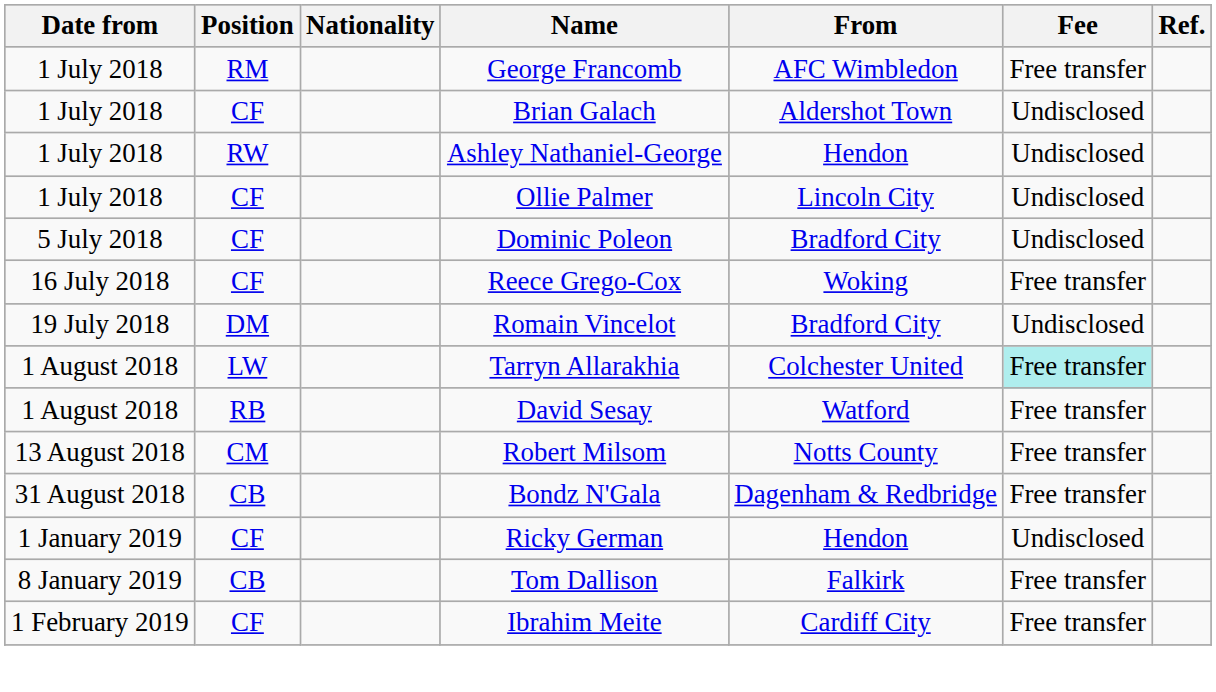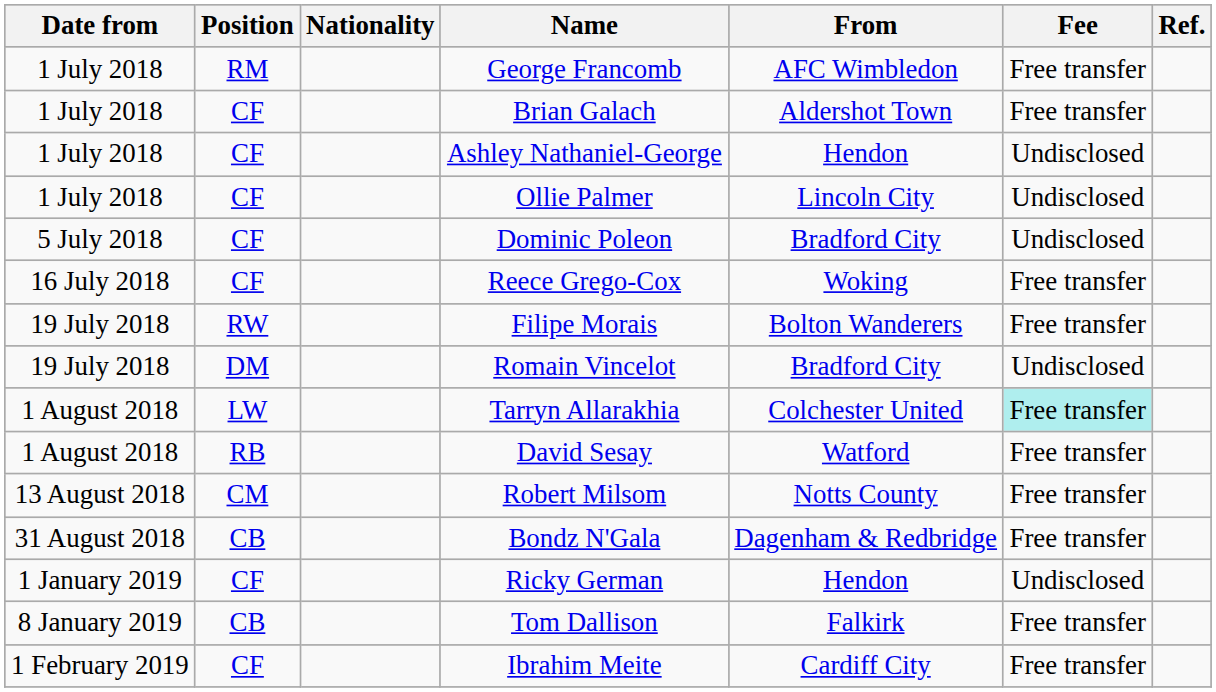 <table class="wikitable" style="text-align:center;">
 <tr>
 <th>Date from</th>
 <th>Position</th>
 <th>Nationality</th>
 <th>Name</th>
 <th>From</th>
 <th>Fee</th>
 <th>Ref.</th>
 </tr>
 <tr>
 <td>1 July 2018</td>
 <td><a href='#'>RM</a></td>
 <td></td>
 <td><a href='#'>George Francomb</a></td>
 <td><a href='#'>AFC Wimbledon</a></td>
 <td>Free transfer</td>
 <td></td>
 </tr>
 <tr>
 <td>1 July 2018</td>
 <td><a href='#'>CF</a></td>
 <td></td>
 <td><a href='#'>Brian Galach</a></td>
 <td><a href='#'>Aldershot Town</a></td>
-<td>Undisclosed</td>
+<td>Free transfer</td>
 <td></td>
 </tr>
 <tr>
 <td>1 July 2018</td>
-<td><a href='#'>RW</a></td>
+<td><a href='#'>CF</a></td>
 <td></td>
 <td><a href='#'>Ashley Nathaniel-George</a></td>
 <td><a href='#'>Hendon</a></td>
 <td>Undisclosed</td>
 <td></td>
 </tr>
 <tr>
 <td>1 July 2018</td>
 <td><a href='#'>CF</a></td>
 <td></td>
 <td><a href='#'>Ollie Palmer</a></td>
 <td><a href='#'>Lincoln City</a></td>
 <td>Undisclosed</td>
 <td></td>
 </tr>
 <tr>
 <td>5 July 2018</td>
 <td><a href='#'>CF</a></td>
 <td></td>
 <td><a href='#'>Dominic Poleon</a></td>
 <td><a href='#'>Bradford City</a></td>
 <td>Undisclosed</td>
 <td></td>
 </tr>
 <tr>
 <td>16 July 2018</td>
 <td><a href='#'>CF</a></td>
 <td></td>
 <td><a href='#'>Reece Grego-Cox</a></td>
 <td><a href='#'>Woking</a></td>
+<td>Free transfer</td>
+<td></td>
+</tr>
+<tr>
+<td>19 July 2018</td>
+<td><a href='#'>RW</a></td>
+<td></td>
+<td><a href='#'>Filipe Morais</a></td>
+<td><a href='#'>Bolton Wanderers</a></td>
 <td>Free transfer</td>
 <td></td>
 </tr>
 <tr>
 <td>19 July 2018</td>
 <td><a href='#'>DM</a></td>
 <td></td>
 <td><a href='#'>Romain Vincelot</a></td>
 <td><a href='#'>Bradford City</a></td>
 <td>Undisclosed</td>
 <td></td>
 </tr>
 <tr>
 <td>1 August 2018</td>
 <td><a href='#'>LW</a></td>
 <td></td>
 <td><a href='#'>Tarryn Allarakhia</a></td>
 <td><a href='#'>Colchester United</a></td>
 <td style="background: paleturquoise;">Free transfer</td>
 <td></td>
 </tr>
 <tr>
 <td>1 August 2018</td>
 <td><a href='#'>RB</a></td>
 <td></td>
 <td><a href='#'>David Sesay</a></td>
 <td><a href='#'>Watford</a></td>
 <td>Free transfer</td>
 <td></td>
 </tr>
 <tr>
 <td>13 August 2018</td>
 <td><a href='#'>CM</a></td>
 <td></td>
 <td><a href='#'>Robert Milsom</a></td>
 <td><a href='#'>Notts County</a></td>
 <td>Free transfer</td>
 <td></td>
 </tr>
 <tr>
 <td>31 August 2018</td>
 <td><a href='#'>CB</a></td>
 <td></td>
 <td><a href='#'>Bondz N'Gala</a></td>
 <td><a href='#'>Dagenham & Redbridge</a></td>
 <td>Free transfer</td>
 <td></td>
 </tr>
 <tr>
 <td>1 January 2019</td>
 <td><a href='#'>CF</a></td>
 <td></td>
 <td><a href='#'>Ricky German</a></td>
 <td><a href='#'>Hendon</a></td>
 <td>Undisclosed</td>
 <td></td>
 </tr>
 <tr>
 <td>8 January 2019</td>
 <td><a href='#'>CB</a></td>
 <td></td>
 <td><a href='#'>Tom Dallison</a></td>
 <td> <a href='#'>Falkirk</a></td>
 <td>Free transfer</td>
 <td></td>
 </tr>
 <tr>
 <td>1 February 2019</td>
 <td><a href='#'>CF</a></td>
 <td></td>
 <td><a href='#'>Ibrahim Meite</a></td>
 <td> <a href='#'>Cardiff City</a></td>
 <td>Free transfer</td>
 <td></td>
 </tr>
 </table>
